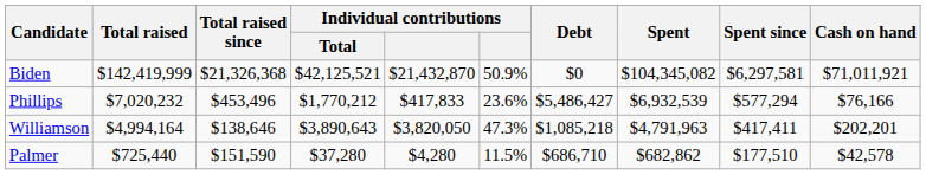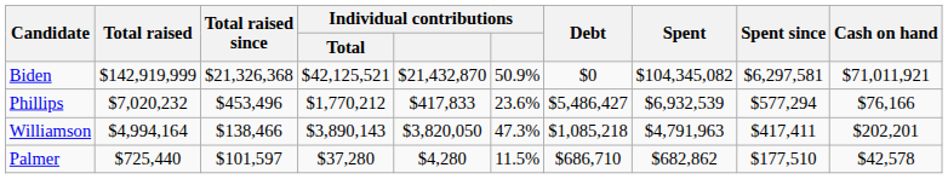 <table class="wikitable sortable" style="text-align:center;">
 <tr>
 <th scope="col" rowspan=2>Candidate</th>
 <th scope="col" data-sort-type=currency rowspan=2>Total raised</th>
 <th scope="col" data-sort-type=currency rowspan=2>Total raised<br>since </th>
 <th scope="col" colspan=3>Individual contributions</th>
 <th scope="col" data-sort-type=currency rowspan=2>Debt</th>
 <th scope="col" data-sort-type=currency rowspan=2>Spent</th>
 <th scope="col" data-sort-type=currency rowspan=2>Spent since<br></th>
 <th scope="col" data-sort-type=currency rowspan=2>Cash on hand</th>
 </tr>
 <tr>
 <th scope="col" data-sort-type=currency>Total</th>
 <th scope="col" data-sort-type=currency></th>
 <th scope="col" data-sort-type=number></th>
 </tr>
 <tr>
 <td style="text-align: left;"><a href='#'>Biden</a></td>
-<td>$142,419,999</td>
+<td>$142,919,999</td>
 <td>$21,326,368</td>
 <td>$42,125,521</td>
 <td>$21,432,870</td>
 <td>50.9%</td>
 <td>$0</td>
 <td>$104,345,082</td>
 <td>$6,297,581</td>
 <td>$71,011,921</td>
 </tr>
 <tr>
 <td style="text-align: left;"><a href='#'>Phillips</a></td>
 <td>$7,020,232</td>
 <td>$453,496</td>
 <td>$1,770,212</td>
 <td>$417,833</td>
 <td>23.6%</td>
 <td>$5,486,427</td>
 <td>$6,932,539</td>
 <td>$577,294</td>
 <td>$76,166</td>
 </tr>
 <tr>
 <td style="text-align: left;"><a href='#'>Williamson</a></td>
 <td>$4,994,164</td>
-<td>$138,646</td>
-<td>$3,890,643</td>
+<td>$138,466</td>
+<td>$3,890,143</td>
 <td>$3,820,050</td>
 <td>47.3%</td>
 <td>$1,085,218</td>
 <td>$4,791,963</td>
 <td>$417,411</td>
 <td>$202,201</td>
 </tr>
 <tr>
 <td style="text-align: left;"><a href='#'>Palmer</a></td>
 <td>$725,440</td>
-<td>$151,590</td>
+<td>$101,597</td>
 <td>$37,280</td>
 <td>$4,280</td>
 <td>11.5%</td>
 <td>$686,710</td>
 <td>$682,862</td>
 <td>$177,510</td>
 <td>$42,578</td>
 </tr>
 </table>
